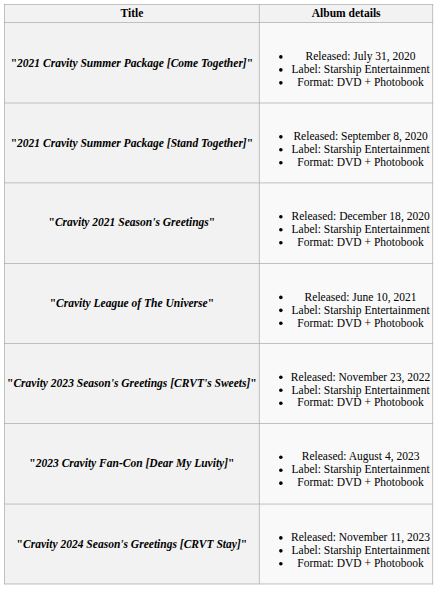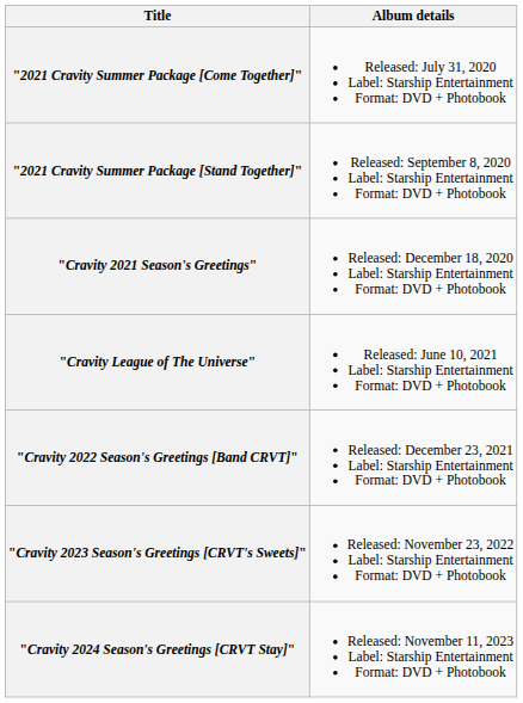 <table class="wikitable plainrowheaders" style="text-align:center">
 <tr>
 <th scope="col" rowspan="1">Title</th>
 <th scope="col" rowspan="1">Album details</th>
 </tr>
 <tr>
 <th scope="row">"<em>2021 Cravity Summer Package [Come Together]</em>"</th>
 <td><br><ul><li>Released: July 31, 2020</li><li>Label: Starship Entertainment</li><li>Format: DVD + Photobook</li></ul></td>
 </tr>
 <tr>
 <th scope="row">"<em>2021 Cravity Summer Package [Stand Together]</em>"</th>
 <td><br><ul><li>Released: September 8, 2020</li><li>Label: Starship Entertainment</li><li>Format: DVD + Photobook</li></ul></td>
 </tr>
 <tr>
 <th scope="row">"<em>Cravity 2021 Season's Greetings</em>"</th>
 <td><br><ul><li>Released: December 18, 2020</li><li>Label: Starship Entertainment</li><li>Format: DVD + Photobook</li></ul></td>
 </tr>
 <tr>
 <th scope="row">"<em>Cravity League of The Universe</em>"</th>
 <td><br><ul><li>Released: June 10, 2021</li><li>Label: Starship Entertainment</li><li>Format: DVD + Photobook</li></ul></td>
 </tr>
 <tr>
+<th scope="row">"<em>Cravity 2022 Season's Greetings [Band CRVT]</em>"</th>
+<td><br><ul><li>Released: December 23, 2021</li><li>Label: Starship Entertainment</li><li>Format: DVD + Photobook</li></ul></td>
+</tr>
+<tr>
 <th scope="row">"<em>Cravity 2023 Season's Greetings [CRVT's Sweets]</em>"</th>
 <td><br><ul><li>Released: November 23, 2022</li><li>Label: Starship Entertainment</li><li>Format: DVD + Photobook</li></ul></td>
-</tr>
-<tr>
-<th scope="row">"<em>2023 Cravity Fan-Con [Dear My Luvity]</em>"</th>
-<td><br><ul><li>Released: August 4, 2023</li><li>Label: Starship Entertainment</li><li>Format: DVD + Photobook</li></ul></td>
 </tr>
 <tr>
 <th scope="row">"<em>Cravity 2024 Season's Greetings [CRVT Stay]</em>"</th>
 <td><br><ul><li>Released: November 11, 2023</li><li>Label: Starship Entertainment</li><li>Format: DVD + Photobook</li></ul></td>
 </tr>
 </table>
